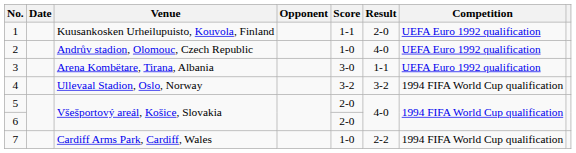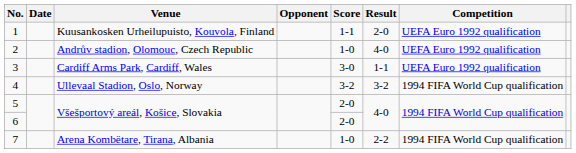 <table class="wikitable sortable">
 <tr>
 <th scope="col">No.</th>
 <th scope="col">Date</th>
 <th scope="col">Venue</th>
 <th scope="col">Opponent</th>
 <th scope="col">Score</th>
 <th scope="col">Result</th>
 <th scope="col">Competition</th>
 <th scope="col" class="unsortable"></th>
 </tr>
 <tr>
 <td style="text-align:center">1</td>
 <td></td>
 <td>Kuusankosken Urheilupuisto, <a href='#'>Kouvola</a>, Finland</td>
 <td></td>
 <td style="text-align:center">1-1</td>
 <td style="text-align:center">2-0</td>
 <td><a href='#'>UEFA Euro 1992 qualification</a></td>
 <td></td>
 </tr>
 <tr>
 <td style="text-align:center">2</td>
 <td></td>
 <td><a href='#'>Andrův stadion</a>, <a href='#'>Olomouc</a>, Czech Republic</td>
 <td></td>
 <td style="text-align:center">1-0</td>
 <td style="text-align:center">4-0</td>
 <td><a href='#'>UEFA Euro 1992 qualification</a></td>
 <td></td>
 </tr>
 <tr>
 <td style="text-align:center">3</td>
 <td></td>
-<td><a href='#'>Arena Kombëtare</a>, <a href='#'>Tirana</a>, Albania</td>
+<td><a href='#'>Cardiff Arms Park</a>, <a href='#'>Cardiff</a>, Wales</td>
 <td></td>
 <td style="text-align:center">3-0</td>
 <td style="text-align:center">1-1</td>
 <td><a href='#'>UEFA Euro 1992 qualification</a></td>
 <td></td>
 </tr>
 <tr>
 <td style="text-align:center">4</td>
 <td></td>
 <td><a href='#'>Ullevaal Stadion</a>, <a href='#'>Oslo</a>, Norway</td>
 <td></td>
 <td style="text-align:center">3-2</td>
 <td style="text-align:center">3-2</td>
 <td>1994 FIFA World Cup qualification</td>
 <td></td>
 </tr>
 <tr>
 <td style="text-align:center">5</td>
 <td rowspan="2"></td>
 <td rowspan="2"><a href='#'>Všešportový areál</a>, <a href='#'>Košice</a>, Slovakia</td>
 <td rowspan="2"></td>
 <td style="text-align:center">2-0</td>
 <td rowspan="2" style="text-align:center">4-0</td>
 <td rowspan="2"><a href='#'>1994 FIFA World Cup qualification</a></td>
 <td rowspan="2"></td>
 </tr>
 <tr>
 <td style="text-align:center">6</td>
 <td style="text-align:center">2-0</td>
 </tr>
 <tr>
 <td style="text-align:center">7</td>
 <td></td>
-<td><a href='#'>Cardiff Arms Park</a>, <a href='#'>Cardiff</a>, Wales</td>
+<td><a href='#'>Arena Kombëtare</a>, <a href='#'>Tirana</a>, Albania</td>
 <td></td>
 <td style="text-align:center">1-0</td>
 <td style="text-align:center">2-2</td>
 <td>1994 FIFA World Cup qualification</td>
 <td></td>
 </tr>
 </table>
